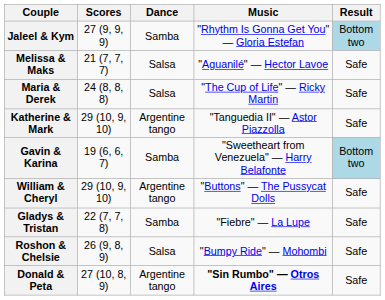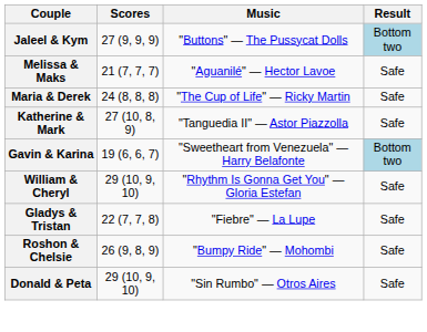 <table class="wikitable sortable" style="text-align:center; width:90%">
 <tr>
 <th scope="col">Couple</th>
 <th scope="col">Scores</th>
-<th scope="col" class="unsortable">Dance</th>
 <th scope="col" class="unsortable">Music</th>
 <th scope="col" class="unsortable">Result</th>
 </tr>
 <tr>
 <th scope="row">Jaleel & Kym</th>
 <td>27 (9, 9, 9)</td>
-<td>Samba</td>
-<td>"<a href='#'>Rhythm Is Gonna Get You</a>" — <a href='#'>Gloria Estefan</a></td>
+<td>"<a href='#'>Buttons</a>" — <a href='#'>The Pussycat Dolls</a></td>
 <td bgcolor=lightblue>Bottom two</td>
 </tr>
 <tr>
 <th scope="row">Melissa & Maks</th>
 <td>21 (7, 7, 7)</td>
-<td>Salsa</td>
 <td>"<a href='#'>Aguanilé</a>" — <a href='#'>Hector Lavoe</a></td>
 <td>Safe</td>
 </tr>
 <tr>
 <th scope="row">Maria & Derek</th>
 <td>24 (8, 8, 8)</td>
-<td>Salsa</td>
 <td>"<a href='#'>The Cup of Life</a>" — <a href='#'>Ricky Martin</a></td>
 <td>Safe</td>
 </tr>
 <tr>
 <th scope="row">Katherine & Mark</th>
-<td>29 (10, 9, 10)</td>
-<td>Argentine tango</td>
+<td>27 (10, 8, 9)</td>
 <td>"Tanguedia II" — <a href='#'>Astor Piazzolla</a></td>
 <td>Safe</td>
 </tr>
 <tr>
 <th scope="row">Gavin & Karina</th>
 <td>19 (6, 6, 7)</td>
-<td>Samba</td>
 <td>"Sweetheart from Venezuela" — <a href='#'>Harry Belafonte</a></td>
 <td bgcolor=lightblue>Bottom two</td>
 </tr>
 <tr>
 <th scope="row">William & Cheryl</th>
 <td>29 (10, 9, 10)</td>
-<td>Argentine tango</td>
-<td>"<a href='#'>Buttons</a>" — <a href='#'>The Pussycat Dolls</a></td>
+<td>"<a href='#'>Rhythm Is Gonna Get You</a>" — <a href='#'>Gloria Estefan</a></td>
 <td>Safe</td>
 </tr>
 <tr>
 <th scope="row">Gladys & Tristan</th>
 <td>22 (7, 7, 8)</td>
-<td>Samba</td>
 <td>"Fiebre" — <a href='#'>La Lupe</a></td>
 <td>Safe</td>
 </tr>
 <tr>
 <th scope="row">Roshon & Chelsie</th>
 <td>26 (9, 8, 9)</td>
-<td>Salsa</td>
 <td>"<a href='#'>Bumpy Ride</a>" — <a href='#'>Mohombi</a></td>
 <td>Safe</td>
 </tr>
 <tr>
 <th scope="row">Donald & Peta</th>
-<td>27 (10, 8, 9)</td>
-<td>Argentine tango</td>
-<td><strong>"Sin Rumbo" — <a href='#'>Otros Aires</a></strong></td>
+<td>29 (10, 9, 10)</td>
+<td>"Sin Rumbo" — <a href='#'>Otros Aires</a></td>
 <td>Safe</td>
 </tr>
 </table>
